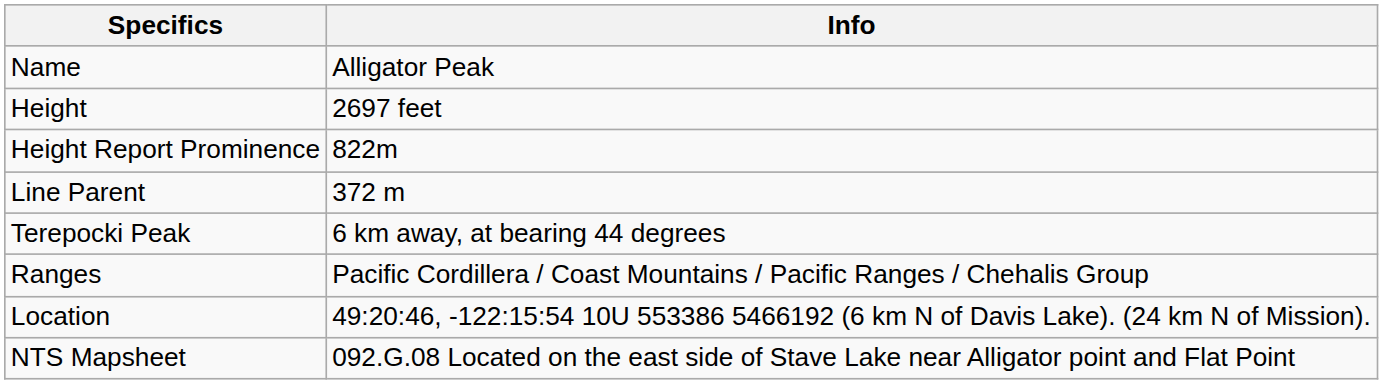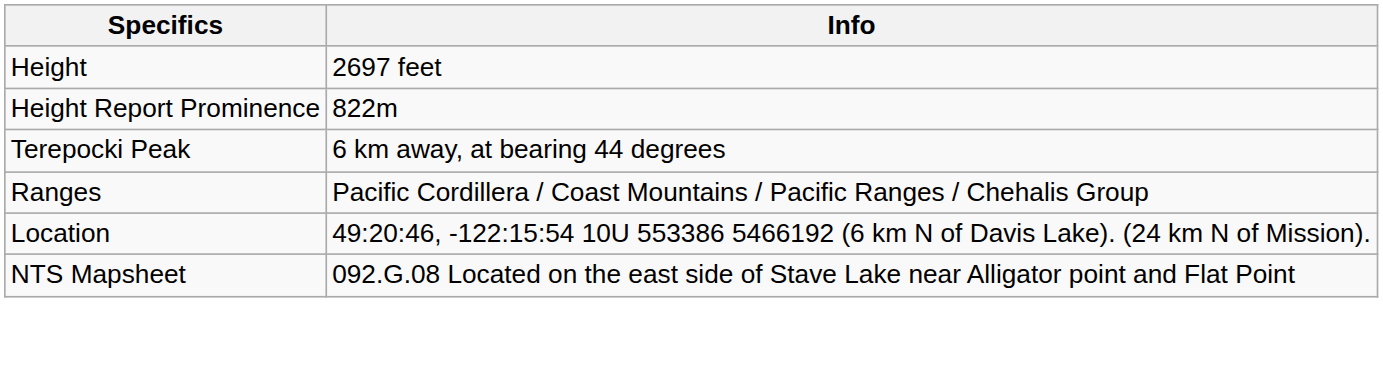 <table class="wikitable">
 <tr>
 <th>Specifics</th>
 <th>Info</th>
-</tr>
-<tr>
-<td>Name</td>
-<td>Alligator Peak</td>
 </tr>
 <tr>
 <td>Height</td>
 <td>2697 feet</td>
 </tr>
 <tr>
 <td>Height Report Prominence</td>
 <td>822m</td>
-</tr>
-<tr>
-<td>Line Parent</td>
-<td>372 m</td>
 </tr>
 <tr>
 <td>Terepocki Peak</td>
 <td>6 km away, at bearing 44 degrees</td>
 </tr>
 <tr>
 <td>Ranges</td>
 <td>Pacific Cordillera / Coast Mountains / Pacific Ranges / Chehalis Group</td>
 </tr>
 <tr>
 <td>Location</td>
 <td> 49:20:46, -122:15:54 10U 553386 5466192 (6 km N of Davis Lake). (24 km N of Mission).</td>
 </tr>
 <tr>
 <td>NTS Mapsheet</td>
 <td>092.G.08 Located on the east side of Stave Lake near Alligator point and Flat Point</td>
 </tr>
 </table>
